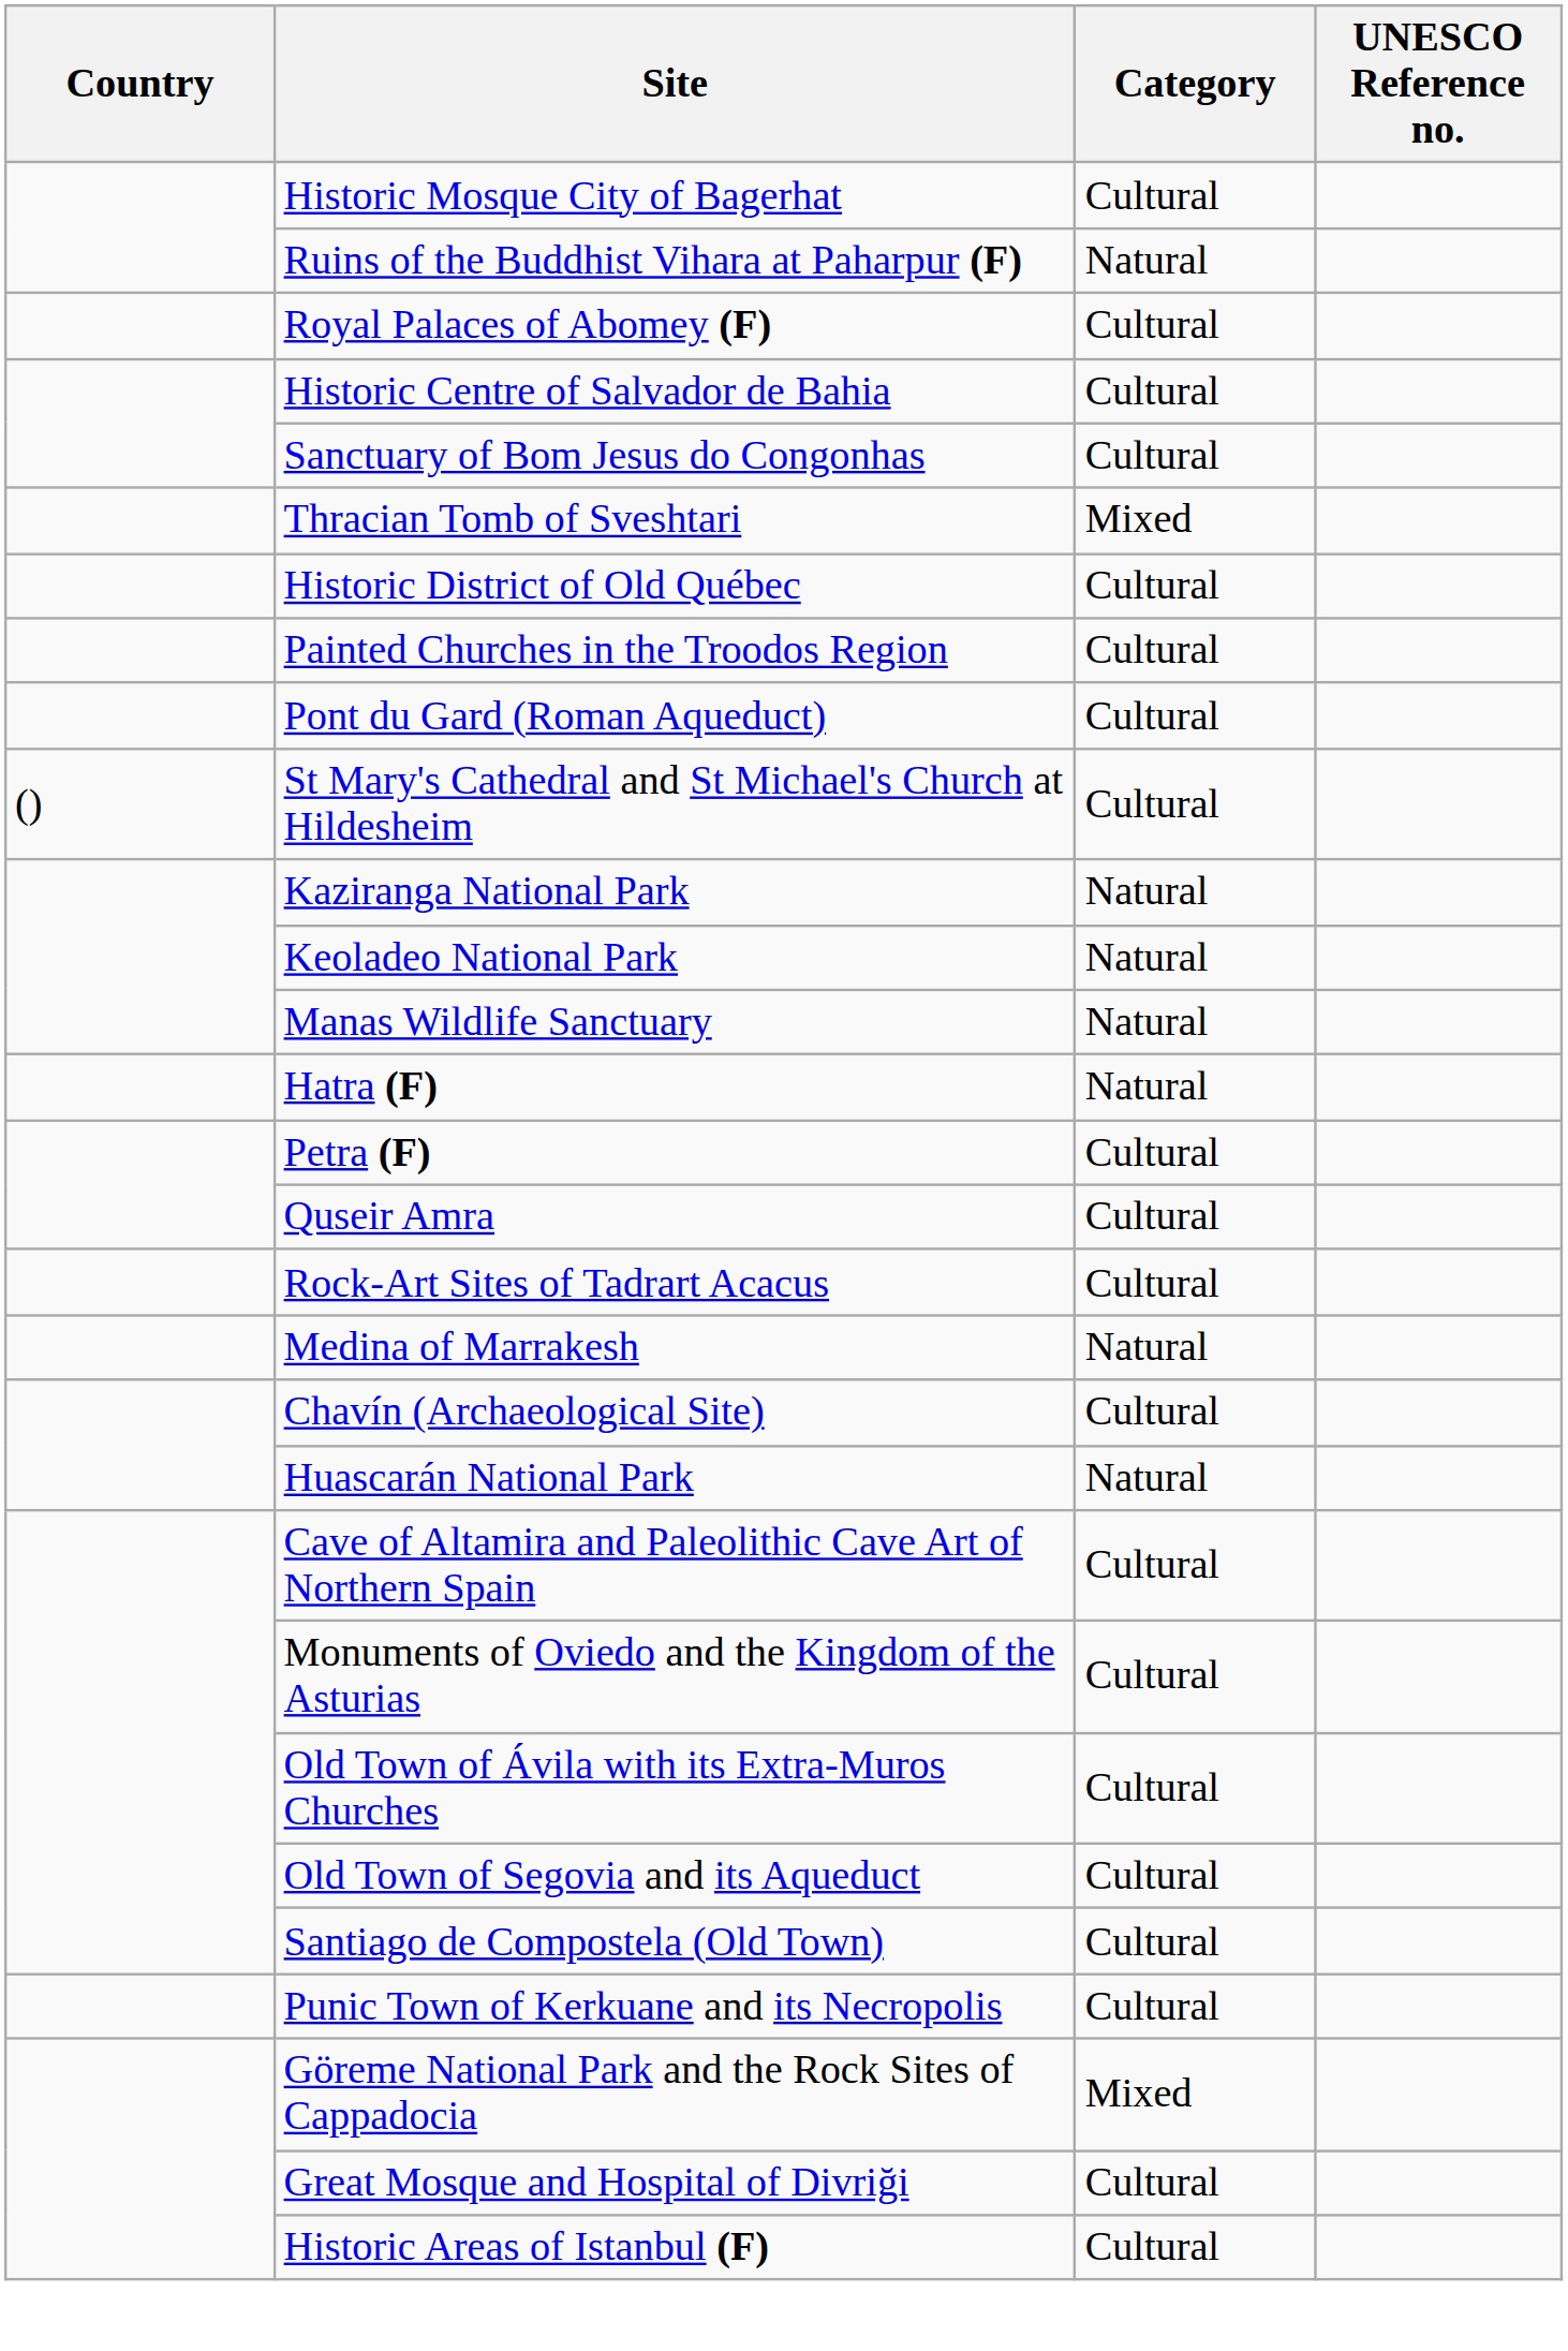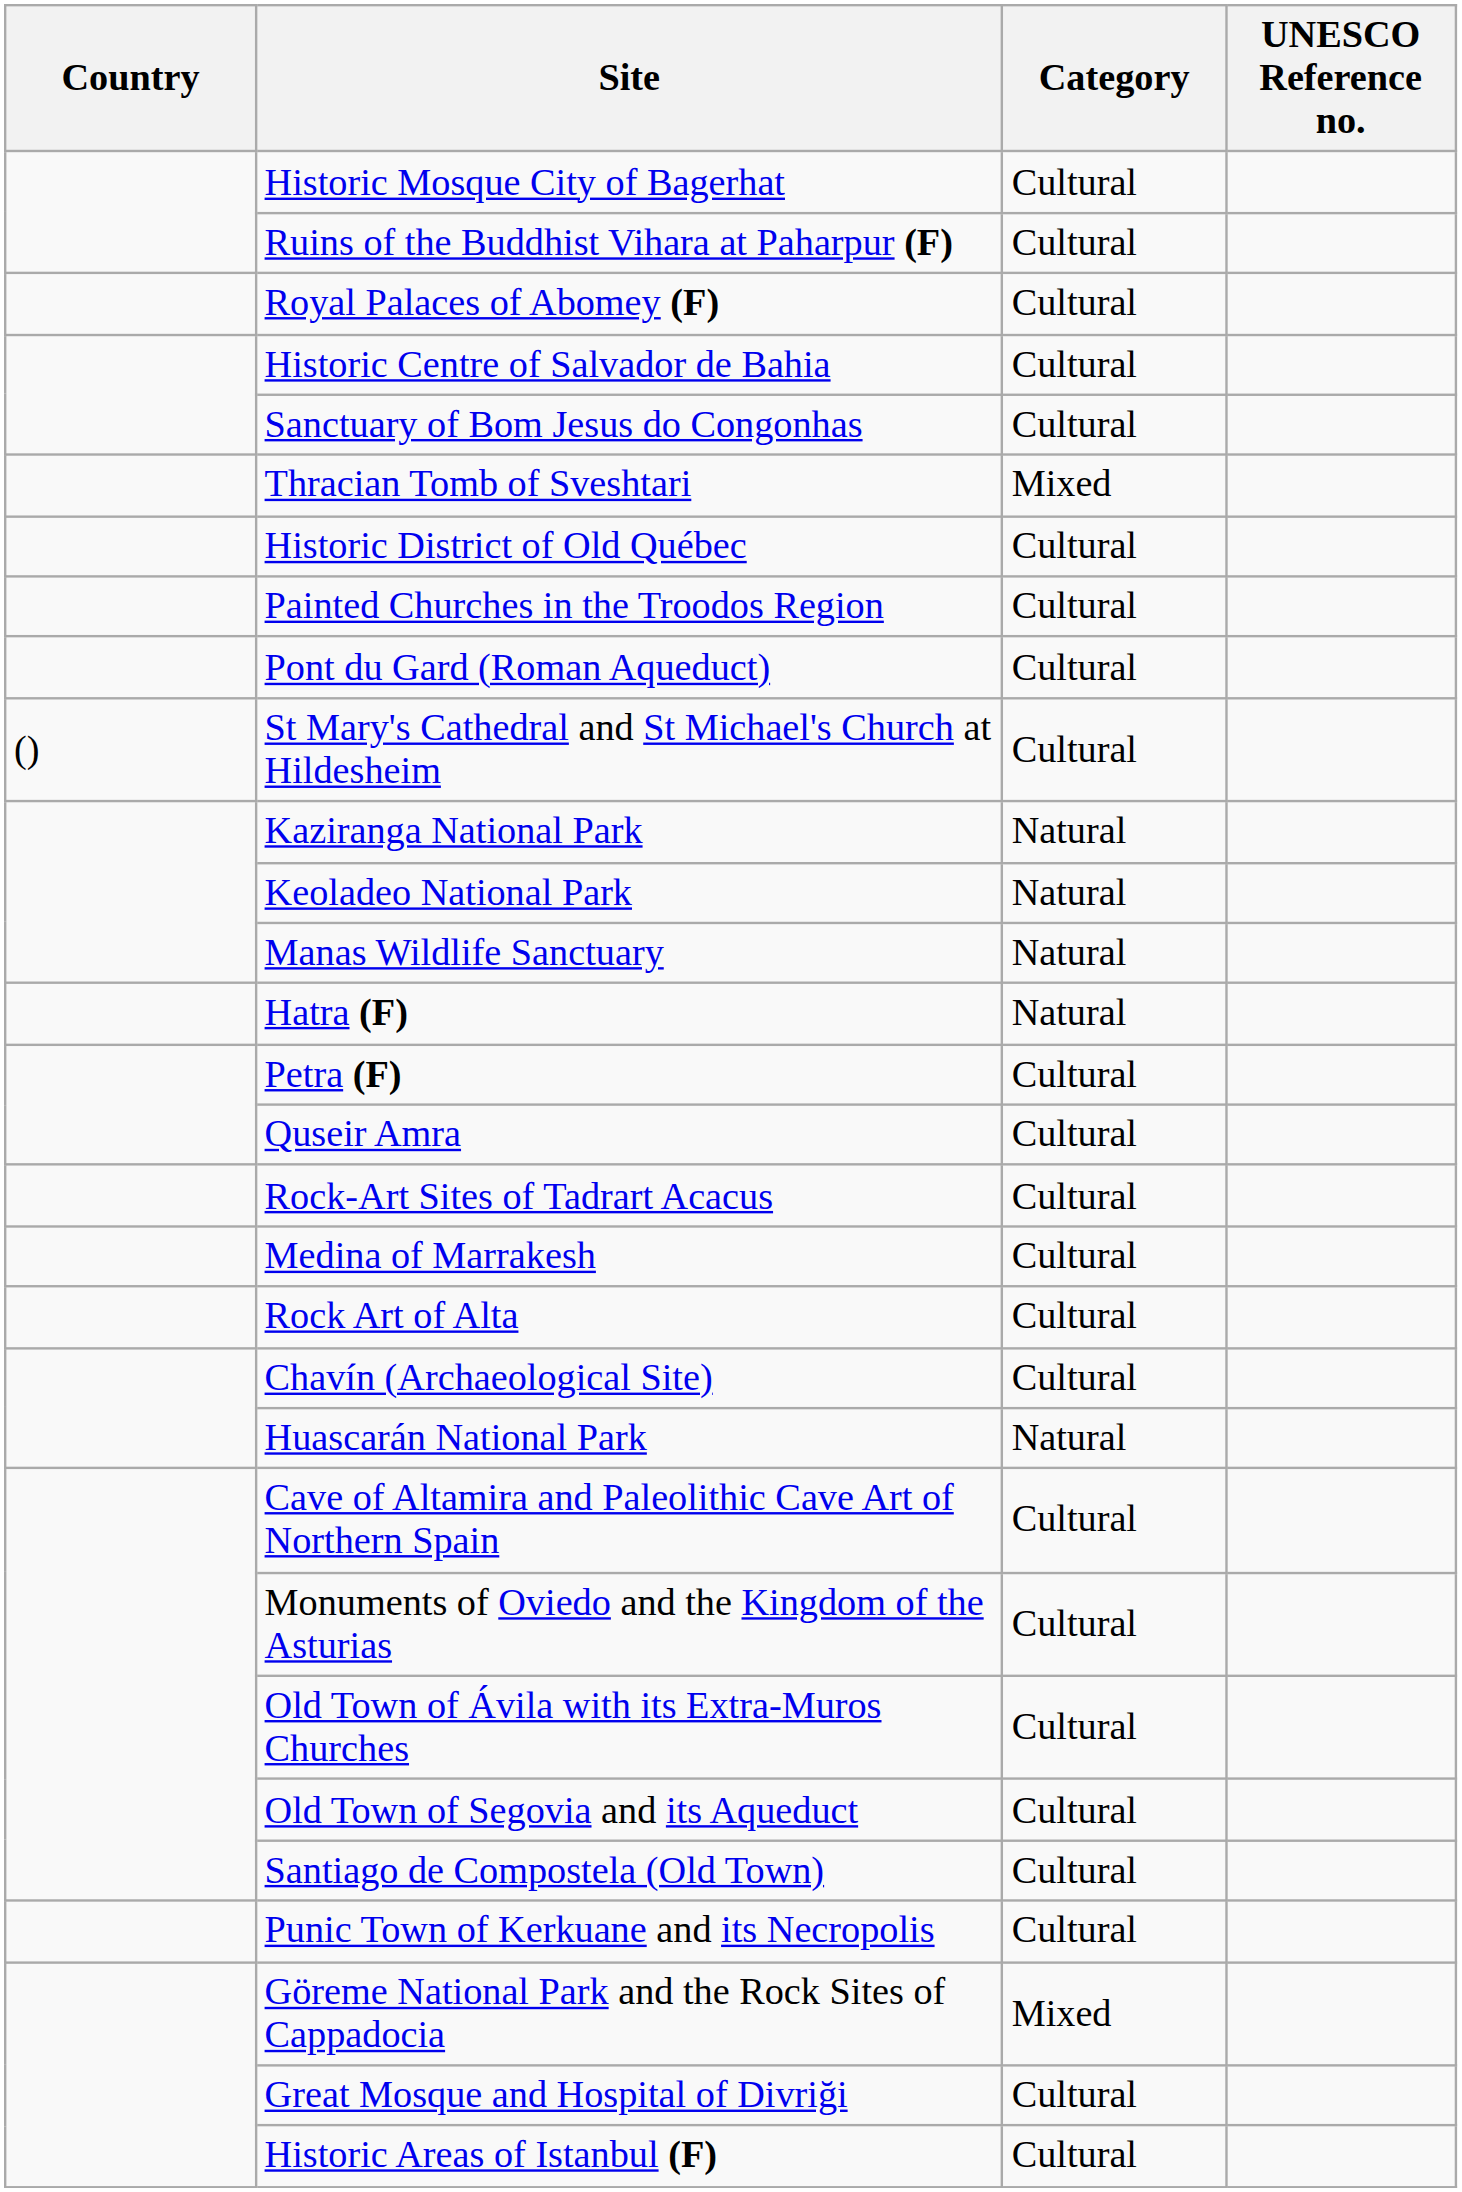 <table class="wikitable sortable" style="font-size:100%;">
 <tr>
 <th scope="col" width="175">Country</th>
 <th scope="col" width="700">Site</th>
 <th scope="col" width="130">Category</th>
 <th scope="col" width="130">UNESCO Reference no.</th>
 </tr>
 <tr>
 <td rowspan="2"></td>
 <td><a href='#'>Historic Mosque City of Bagerhat</a></td>
 <td>Cultural</td>
 <td></td>
 </tr>
 <tr>
 <td><a href='#'>Ruins of the Buddhist Vihara at Paharpur</a> <strong>(F)</strong></td>
-<td>Natural</td>
+<td>Cultural</td>
 <td></td>
 </tr>
 <tr>
 <td></td>
 <td><a href='#'>Royal Palaces of Abomey</a> <strong>(F)</strong></td>
 <td>Cultural</td>
 <td></td>
 </tr>
 <tr>
 <td rowspan="2"></td>
 <td><a href='#'>Historic Centre of Salvador de Bahia</a></td>
 <td>Cultural</td>
 <td></td>
 </tr>
 <tr>
 <td><a href='#'>Sanctuary of Bom Jesus do Congonhas</a></td>
 <td>Cultural</td>
 <td></td>
 </tr>
 <tr>
 <td></td>
 <td><a href='#'>Thracian Tomb of Sveshtari</a></td>
 <td>Mixed</td>
 <td></td>
 </tr>
 <tr>
 <td></td>
 <td><a href='#'>Historic District of Old Québec</a></td>
 <td>Cultural</td>
 <td></td>
 </tr>
 <tr>
 <td></td>
 <td><a href='#'>Painted Churches in the Troodos Region</a></td>
 <td>Cultural</td>
 <td></td>
 </tr>
 <tr>
 <td></td>
 <td><a href='#'>Pont du Gard (Roman Aqueduct)</a></td>
 <td>Cultural</td>
 <td></td>
 </tr>
 <tr>
 <td data-sort-value="Germany">()<br></td>
 <td><a href='#'>St Mary's Cathedral</a> and <a href='#'>St Michael's Church</a> at <a href='#'>Hildesheim</a></td>
 <td>Cultural</td>
 <td></td>
 </tr>
 <tr>
 <td rowspan="3"></td>
 <td><a href='#'>Kaziranga National Park</a></td>
 <td>Natural</td>
 <td></td>
 </tr>
 <tr>
 <td><a href='#'>Keoladeo National Park</a></td>
 <td>Natural</td>
 <td></td>
 </tr>
 <tr>
 <td><a href='#'>Manas Wildlife Sanctuary</a></td>
 <td>Natural</td>
 <td></td>
 </tr>
 <tr>
 <td></td>
 <td><a href='#'>Hatra</a> <strong>(F)</strong></td>
 <td>Natural</td>
 <td></td>
 </tr>
 <tr>
 <td rowspan="2"></td>
 <td><a href='#'>Petra</a> <strong>(F)</strong></td>
 <td>Cultural</td>
 <td></td>
 </tr>
 <tr>
 <td><a href='#'>Quseir Amra</a></td>
 <td>Cultural</td>
 <td></td>
 </tr>
 <tr>
 <td></td>
 <td><a href='#'>Rock-Art Sites of Tadrart Acacus</a></td>
 <td>Cultural</td>
 <td></td>
 </tr>
 <tr>
 <td></td>
 <td><a href='#'>Medina of Marrakesh</a></td>
-<td>Natural</td>
+<td>Cultural</td>
+<td></td>
+</tr>
+<tr>
+<td></td>
+<td><a href='#'>Rock Art of Alta</a></td>
+<td>Cultural</td>
 <td></td>
 </tr>
 <tr>
 <td rowspan="2"></td>
 <td><a href='#'>Chavín (Archaeological Site)</a></td>
 <td>Cultural</td>
 <td></td>
 </tr>
 <tr>
 <td><a href='#'>Huascarán National Park</a></td>
 <td>Natural</td>
 <td></td>
 </tr>
 <tr>
 <td rowspan="5"></td>
 <td><a href='#'>Cave of Altamira and Paleolithic Cave Art of Northern Spain</a></td>
 <td>Cultural</td>
 <td></td>
 </tr>
 <tr>
 <td>Monuments of <a href='#'>Oviedo</a> and the <a href='#'>Kingdom of the Asturias</a></td>
 <td>Cultural</td>
 <td></td>
 </tr>
 <tr>
 <td><a href='#'>Old Town of Ávila with its Extra-Muros Churches</a></td>
 <td>Cultural</td>
 <td></td>
 </tr>
 <tr>
 <td><a href='#'>Old Town of Segovia</a> and <a href='#'>its Aqueduct</a></td>
 <td>Cultural</td>
 <td></td>
 </tr>
 <tr>
 <td><a href='#'>Santiago de Compostela (Old Town)</a></td>
 <td>Cultural</td>
 <td></td>
 </tr>
 <tr>
 <td></td>
 <td><a href='#'>Punic Town of Kerkuane</a> and <a href='#'>its Necropolis</a></td>
 <td>Cultural</td>
 <td></td>
 </tr>
 <tr>
 <td rowspan="3"></td>
 <td><a href='#'>Göreme National Park</a> and the Rock Sites of <a href='#'>Cappadocia</a></td>
 <td>Mixed</td>
 <td></td>
 </tr>
 <tr>
 <td><a href='#'>Great Mosque and Hospital of Divriği</a></td>
 <td>Cultural</td>
 <td></td>
 </tr>
 <tr>
 <td><a href='#'>Historic Areas of Istanbul</a> <strong>(F)</strong></td>
 <td>Cultural</td>
 <td></td>
 </tr>
 </table>
